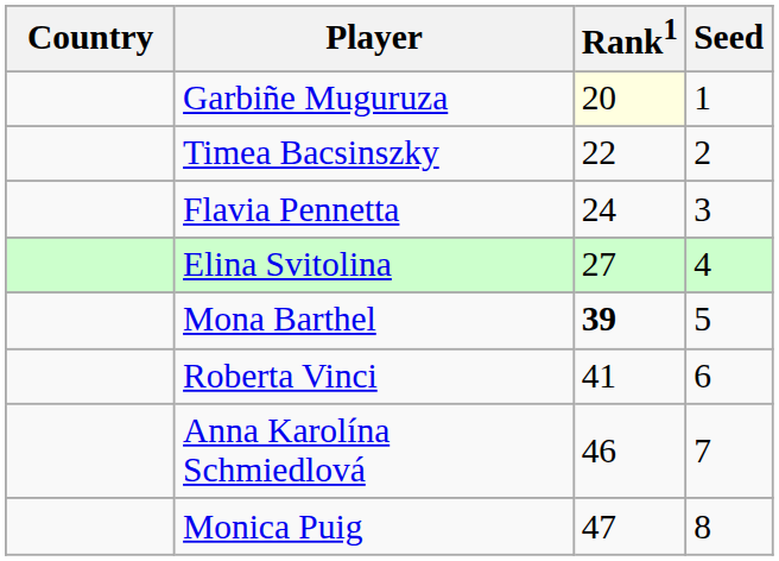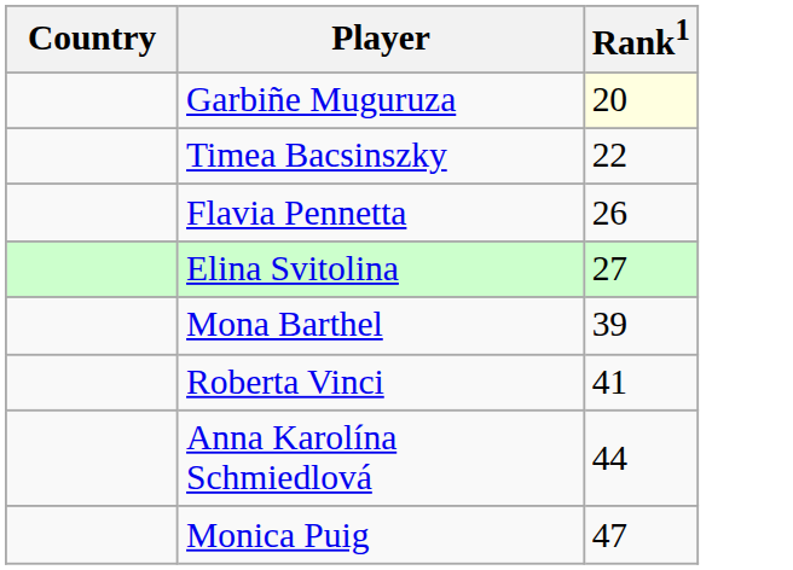 <table class="sortable wikitable">
 <tr>
 <th width="70">Country</th>
 <th width="175">Player</th>
 <th>Rank<sup>1</sup></th>
-<th>Seed</th>
 </tr>
 <tr>
 <td></td>
 <td><a href='#'>Garbiñe Muguruza</a></td>
 <td style="background: lightyellow;">20</td>
-<td>1</td>
 </tr>
 <tr>
 <td></td>
 <td><a href='#'>Timea Bacsinszky</a></td>
 <td>22</td>
-<td>2</td>
 </tr>
 <tr>
 <td></td>
 <td><a href='#'>Flavia Pennetta</a></td>
-<td>24</td>
-<td>3</td>
+<td>26</td>
 </tr>
 <tr style="background:#cfc;">
 <td></td>
 <td><a href='#'>Elina Svitolina</a></td>
 <td>27</td>
-<td>4</td>
 </tr>
 <tr>
 <td></td>
 <td><a href='#'>Mona Barthel</a></td>
-<td><strong>39</strong></td>
-<td>5</td>
+<td>39</td>
 </tr>
 <tr>
 <td></td>
 <td><a href='#'>Roberta Vinci</a></td>
 <td>41</td>
-<td>6</td>
 </tr>
 <tr>
 <td></td>
 <td><a href='#'>Anna Karolína Schmiedlová</a></td>
-<td>46</td>
-<td>7</td>
+<td>44</td>
 </tr>
 <tr>
 <td></td>
 <td><a href='#'>Monica Puig</a></td>
 <td>47</td>
-<td>8</td>
 </tr>
 </table>
